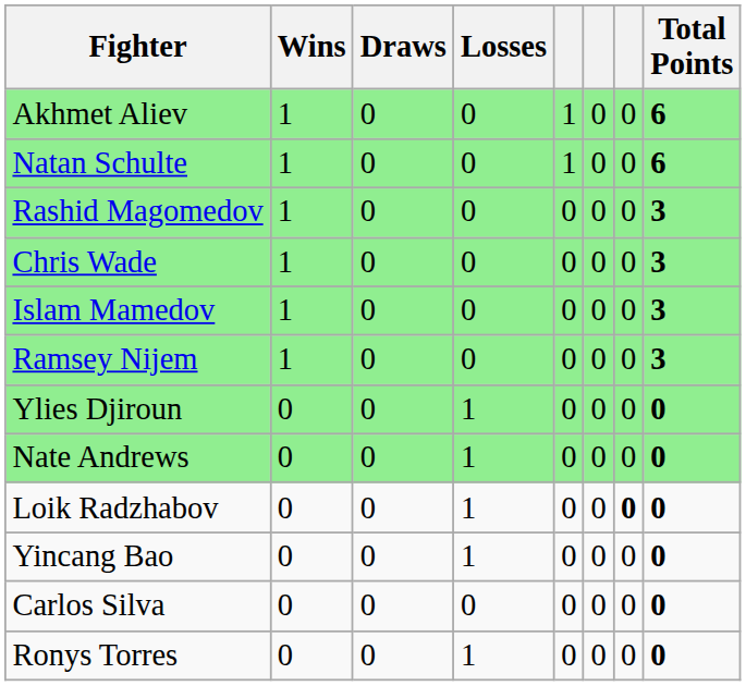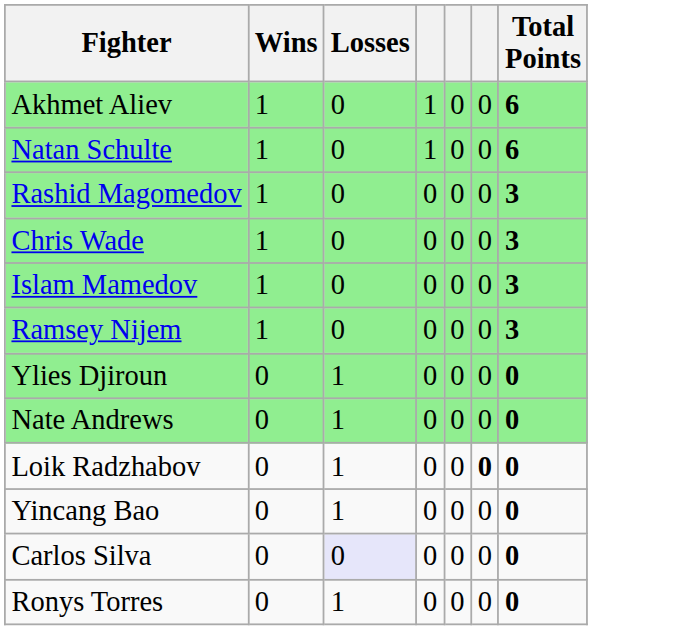 <table class="wikitable sortable">
 <tr>
 <th>Fighter</th>
 <th>Wins</th>
-<th>Draws</th>
 <th>Losses</th>
 <th></th>
 <th></th>
 <th></th>
 <th>Total<br> Points</th>
 </tr>
 <tr>
 <td style="background:#90EE90;">Akhmet Aliev</td>
 <td style="background:#90EE90;">1</td>
 <td style="background:#90EE90;">0</td>
-<td style="background:#90EE90;">0</td>
 <td style="background:#90EE90;">1</td>
 <td style="background:#90EE90;">0</td>
 <td style="background:#90EE90;">0</td>
 <td style="background:#90EE90;"><strong>6</strong></td>
 </tr>
 <tr>
 <td style="background:#90EE90;"><a href='#'>Natan Schulte</a></td>
 <td style="background:#90EE90;">1</td>
-<td style="background:#90EE90;">0</td>
 <td style="background:#90EE90;">0</td>
 <td style="background:#90EE90;">1</td>
 <td style="background:#90EE90;">0</td>
 <td style="background:#90EE90;">0</td>
 <td style="background:#90EE90;"><strong>6</strong></td>
 </tr>
 <tr>
 <td style="background:#90EE90;"><a href='#'>Rashid Magomedov</a></td>
 <td style="background:#90EE90;">1</td>
 <td style="background:#90EE90;">0</td>
 <td style="background:#90EE90;">0</td>
 <td style="background:#90EE90;">0</td>
 <td style="background:#90EE90;">0</td>
-<td style="background:#90EE90;">0</td>
 <td style="background:#90EE90;"><strong>3</strong></td>
 </tr>
 <tr>
 <td style="background:#90EE90;"><a href='#'>Chris Wade</a></td>
 <td style="background:#90EE90;">1</td>
-<td style="background:#90EE90;">0</td>
 <td style="background:#90EE90;">0</td>
 <td style="background:#90EE90;">0</td>
 <td style="background:#90EE90;">0</td>
 <td style="background:#90EE90;">0</td>
 <td style="background:#90EE90;"><strong>3</strong></td>
 </tr>
 <tr>
 <td style="background:#90EE90;"><a href='#'>Islam Mamedov</a></td>
 <td style="background:#90EE90;">1</td>
 <td style="background:#90EE90;">0</td>
 <td style="background:#90EE90;">0</td>
 <td style="background:#90EE90;">0</td>
 <td style="background:#90EE90;">0</td>
-<td style="background:#90EE90;">0</td>
 <td style="background:#90EE90;"><strong>3</strong></td>
 </tr>
 <tr>
 <td style="background:#90EE90;"><a href='#'>Ramsey Nijem</a></td>
 <td style="background:#90EE90;">1</td>
 <td style="background:#90EE90;">0</td>
 <td style="background:#90EE90;">0</td>
 <td style="background:#90EE90;">0</td>
 <td style="background:#90EE90;">0</td>
-<td style="background:#90EE90;">0</td>
 <td style="background:#90EE90;"><strong>3</strong></td>
 </tr>
 <tr>
 <td style="background:#90EE90;">Ylies Djiroun</td>
-<td style="background:#90EE90;">0</td>
 <td style="background:#90EE90;">0</td>
 <td style="background:#90EE90;">1</td>
 <td style="background:#90EE90;">0</td>
 <td style="background:#90EE90;">0</td>
 <td style="background:#90EE90;">0</td>
 <td style="background:#90EE90;"><strong>0</strong></td>
 </tr>
 <tr>
 <td style="background:#90EE90;">Nate Andrews</td>
 <td style="background:#90EE90;">0</td>
-<td style="background:#90EE90;">0</td>
 <td style="background:#90EE90;">1</td>
 <td style="background:#90EE90;">0</td>
 <td style="background:#90EE90;">0</td>
 <td style="background:#90EE90;">0</td>
 <td style="background:#90EE90;"><strong>0</strong></td>
 </tr>
 <tr>
 <td>Loik Radzhabov</td>
-<td>0</td>
 <td>0</td>
 <td>1</td>
 <td>0</td>
 <td>0</td>
 <td><strong>0</strong></td>
 <td><strong>0</strong></td>
 </tr>
 <tr>
 <td>Yincang Bao</td>
 <td>0</td>
-<td>0</td>
 <td>1</td>
 <td>0</td>
 <td>0</td>
 <td>0</td>
 <td><strong>0</strong></td>
 </tr>
 <tr>
 <td>Carlos Silva</td>
 <td>0</td>
-<td>0</td>
-<td>0</td>
+<td style="background: lavender;">0</td>
 <td>0</td>
 <td>0</td>
 <td>0</td>
 <td><strong>0</strong></td>
 </tr>
 <tr>
 <td>Ronys Torres</td>
 <td>0</td>
-<td>0</td>
 <td>1</td>
 <td>0</td>
 <td>0</td>
 <td>0</td>
 <td><strong>0</strong></td>
 </tr>
 </table>
